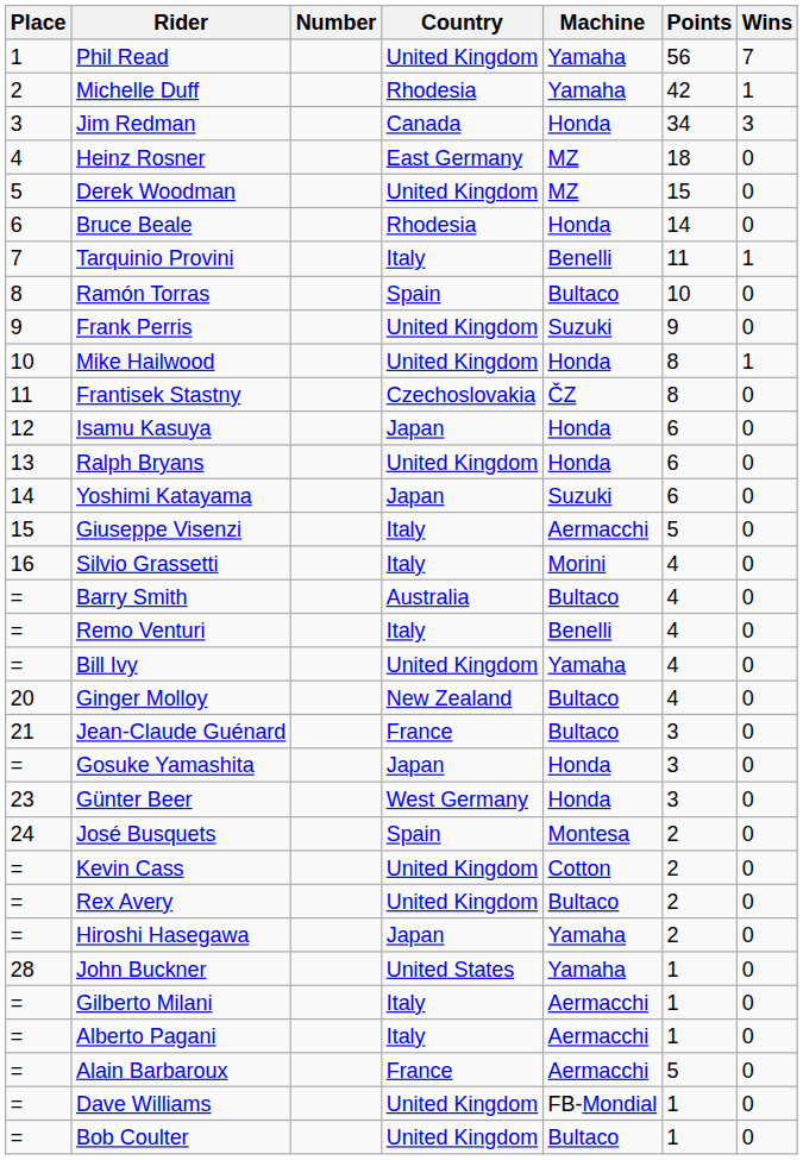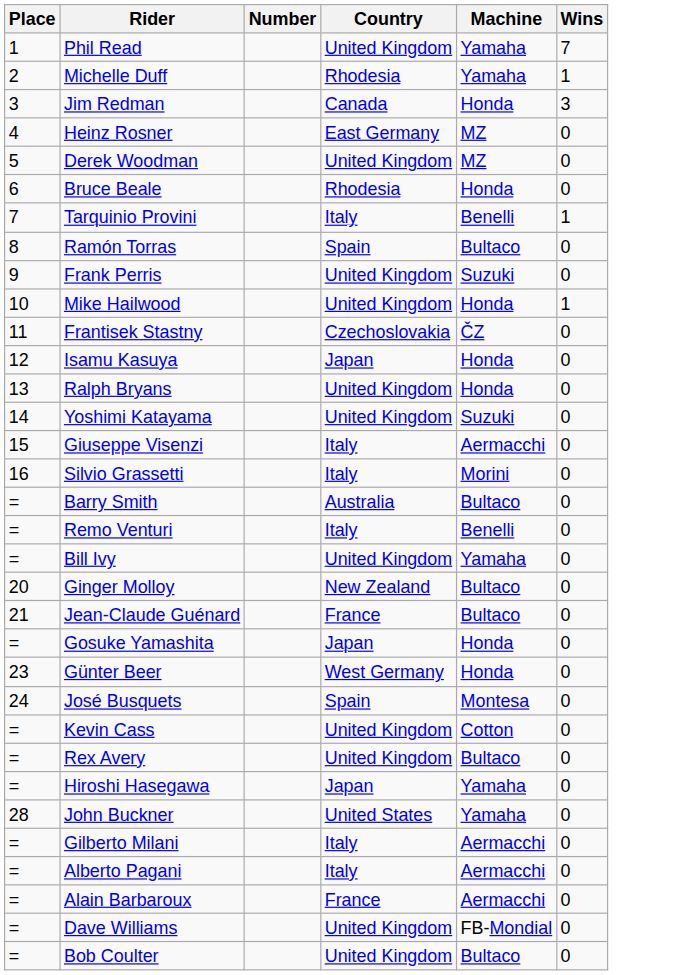 <table class="wikitable" style="font-size: 95%;">
 <tr>
 <th>Place</th>
 <th>Rider</th>
 <th>Number</th>
 <th>Country</th>
 <th>Machine</th>
-<th>Points</th>
 <th>Wins</th>
 </tr>
 <tr>
 <td>1</td>
 <td> <a href='#'>Phil Read</a></td>
 <td></td>
 <td><a href='#'>United Kingdom</a></td>
 <td><a href='#'>Yamaha</a></td>
-<td>56</td>
 <td>7</td>
 </tr>
 <tr>
 <td>2</td>
 <td> <a href='#'>Michelle Duff</a></td>
 <td></td>
 <td><a href='#'>Rhodesia</a></td>
 <td><a href='#'>Yamaha</a></td>
-<td>42</td>
 <td>1</td>
 </tr>
 <tr>
 <td>3</td>
 <td> <a href='#'>Jim Redman</a></td>
 <td></td>
 <td><a href='#'>Canada</a></td>
 <td><a href='#'>Honda</a></td>
-<td>34</td>
 <td>3</td>
 </tr>
 <tr>
 <td>4</td>
 <td> <a href='#'>Heinz Rosner</a></td>
 <td></td>
 <td><a href='#'>East Germany</a></td>
 <td><a href='#'>MZ</a></td>
-<td>18</td>
 <td>0</td>
 </tr>
 <tr>
 <td>5</td>
 <td> <a href='#'>Derek Woodman</a></td>
 <td></td>
 <td><a href='#'>United Kingdom</a></td>
 <td><a href='#'>MZ</a></td>
-<td>15</td>
 <td>0</td>
 </tr>
 <tr>
 <td>6</td>
 <td> <a href='#'>Bruce Beale</a></td>
 <td></td>
 <td><a href='#'>Rhodesia</a></td>
 <td><a href='#'>Honda</a></td>
-<td>14</td>
 <td>0</td>
 </tr>
 <tr>
 <td>7</td>
 <td> <a href='#'>Tarquinio Provini</a></td>
 <td></td>
 <td><a href='#'>Italy</a></td>
 <td><a href='#'>Benelli</a></td>
-<td>11</td>
 <td>1</td>
 </tr>
 <tr>
 <td>8</td>
 <td> <a href='#'>Ramón Torras</a></td>
 <td></td>
 <td><a href='#'>Spain</a></td>
 <td><a href='#'>Bultaco</a></td>
-<td>10</td>
 <td>0</td>
 </tr>
 <tr>
 <td>9</td>
 <td> <a href='#'>Frank Perris</a></td>
 <td></td>
 <td><a href='#'>United Kingdom</a></td>
 <td><a href='#'>Suzuki</a></td>
-<td>9</td>
 <td>0</td>
 </tr>
 <tr>
 <td>10</td>
 <td> <a href='#'>Mike Hailwood</a></td>
 <td></td>
 <td><a href='#'>United Kingdom</a></td>
 <td><a href='#'>Honda</a></td>
-<td>8</td>
 <td>1</td>
 </tr>
 <tr>
 <td>11</td>
 <td> <a href='#'>Frantisek Stastny</a></td>
 <td></td>
 <td><a href='#'>Czechoslovakia</a></td>
 <td><a href='#'>ČZ</a></td>
-<td>8</td>
 <td>0</td>
 </tr>
 <tr>
 <td>12</td>
 <td> <a href='#'>Isamu Kasuya</a></td>
 <td></td>
 <td><a href='#'>Japan</a></td>
 <td><a href='#'>Honda</a></td>
-<td>6</td>
 <td>0</td>
 </tr>
 <tr>
 <td>13</td>
 <td> <a href='#'>Ralph Bryans</a></td>
 <td></td>
 <td><a href='#'>United Kingdom</a></td>
 <td><a href='#'>Honda</a></td>
-<td>6</td>
 <td>0</td>
 </tr>
 <tr>
 <td>14</td>
 <td> <a href='#'>Yoshimi Katayama</a></td>
 <td></td>
-<td><a href='#'>Japan</a></td>
+<td><a href='#'>United Kingdom</a></td>
 <td><a href='#'>Suzuki</a></td>
-<td>6</td>
 <td>0</td>
 </tr>
 <tr>
 <td>15</td>
 <td> <a href='#'>Giuseppe Visenzi</a></td>
 <td></td>
 <td><a href='#'>Italy</a></td>
 <td><a href='#'>Aermacchi</a></td>
-<td>5</td>
 <td>0</td>
 </tr>
 <tr>
 <td>16</td>
 <td> <a href='#'>Silvio Grassetti</a></td>
 <td></td>
 <td><a href='#'>Italy</a></td>
 <td><a href='#'>Morini</a></td>
-<td>4</td>
 <td>0</td>
 </tr>
 <tr>
 <td>=</td>
 <td> <a href='#'>Barry Smith</a></td>
 <td></td>
 <td><a href='#'>Australia</a></td>
 <td><a href='#'>Bultaco</a></td>
-<td>4</td>
 <td>0</td>
 </tr>
 <tr>
 <td>=</td>
 <td> <a href='#'>Remo Venturi</a></td>
 <td></td>
 <td><a href='#'>Italy</a></td>
 <td><a href='#'>Benelli</a></td>
-<td>4</td>
 <td>0</td>
 </tr>
 <tr>
 <td>=</td>
 <td> <a href='#'>Bill Ivy</a></td>
 <td></td>
 <td><a href='#'>United Kingdom</a></td>
 <td><a href='#'>Yamaha</a></td>
-<td>4</td>
 <td>0</td>
 </tr>
 <tr>
 <td>20</td>
 <td> <a href='#'>Ginger Molloy</a></td>
 <td></td>
 <td><a href='#'>New Zealand</a></td>
 <td><a href='#'>Bultaco</a></td>
-<td>4</td>
 <td>0</td>
 </tr>
 <tr>
 <td>21</td>
 <td> <a href='#'>Jean-Claude Guénard</a></td>
 <td></td>
 <td><a href='#'>France</a></td>
 <td><a href='#'>Bultaco</a></td>
-<td>3</td>
 <td>0</td>
 </tr>
 <tr>
 <td>=</td>
 <td> <a href='#'>Gosuke Yamashita</a></td>
 <td></td>
 <td><a href='#'>Japan</a></td>
 <td><a href='#'>Honda</a></td>
-<td>3</td>
 <td>0</td>
 </tr>
 <tr>
 <td>23</td>
 <td> <a href='#'>Günter Beer</a></td>
 <td></td>
 <td><a href='#'>West Germany</a></td>
 <td><a href='#'>Honda</a></td>
-<td>3</td>
 <td>0</td>
 </tr>
 <tr>
 <td>24</td>
 <td> <a href='#'>José Busquets</a></td>
 <td></td>
 <td><a href='#'>Spain</a></td>
 <td><a href='#'>Montesa</a></td>
-<td>2</td>
 <td>0</td>
 </tr>
 <tr>
 <td>=</td>
 <td> <a href='#'>Kevin Cass</a></td>
 <td></td>
 <td><a href='#'>United Kingdom</a></td>
 <td><a href='#'>Cotton</a></td>
-<td>2</td>
 <td>0</td>
 </tr>
 <tr>
 <td>=</td>
 <td> <a href='#'>Rex Avery</a></td>
 <td></td>
 <td><a href='#'>United Kingdom</a></td>
 <td><a href='#'>Bultaco</a></td>
-<td>2</td>
 <td>0</td>
 </tr>
 <tr>
 <td>=</td>
 <td> <a href='#'>Hiroshi Hasegawa</a></td>
 <td></td>
 <td><a href='#'>Japan</a></td>
 <td><a href='#'>Yamaha</a></td>
-<td>2</td>
 <td>0</td>
 </tr>
 <tr>
 <td>28</td>
 <td> <a href='#'>John Buckner</a></td>
 <td></td>
 <td><a href='#'>United States</a></td>
 <td><a href='#'>Yamaha</a></td>
-<td>1</td>
 <td>0</td>
 </tr>
 <tr>
 <td>=</td>
 <td> <a href='#'>Gilberto Milani</a></td>
 <td></td>
 <td><a href='#'>Italy</a></td>
 <td><a href='#'>Aermacchi</a></td>
-<td>1</td>
 <td>0</td>
 </tr>
 <tr>
 <td>=</td>
 <td> <a href='#'>Alberto Pagani</a></td>
 <td></td>
 <td><a href='#'>Italy</a></td>
 <td><a href='#'>Aermacchi</a></td>
-<td>1</td>
 <td>0</td>
 </tr>
 <tr>
 <td>=</td>
 <td> <a href='#'>Alain Barbaroux</a></td>
 <td></td>
 <td><a href='#'>France</a></td>
 <td><a href='#'>Aermacchi</a></td>
-<td>5</td>
 <td>0</td>
 </tr>
 <tr>
 <td>=</td>
 <td> <a href='#'>Dave Williams</a></td>
 <td></td>
 <td><a href='#'>United Kingdom</a></td>
 <td>FB-<a href='#'>Mondial</a></td>
-<td>1</td>
 <td>0</td>
 </tr>
 <tr>
 <td>=</td>
 <td> <a href='#'>Bob Coulter</a></td>
 <td></td>
 <td><a href='#'>United Kingdom</a></td>
 <td><a href='#'>Bultaco</a></td>
-<td>1</td>
 <td>0</td>
 </tr>
 </table>
